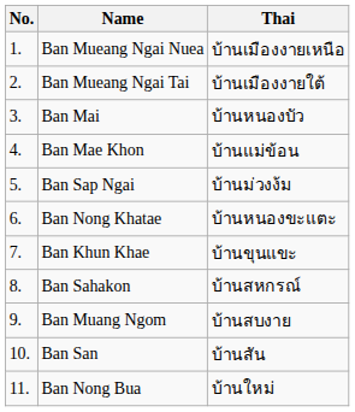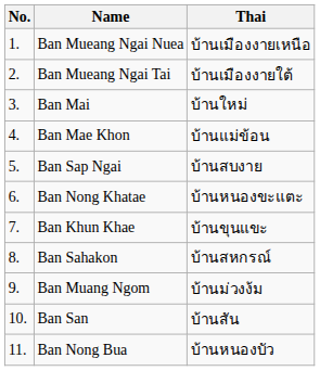 <table class="wikitable sortable">
 <tr>
 <th>No.</th>
 <th>Name</th>
 <th>Thai</th>
 </tr>
 <tr>
 <td>1.</td>
 <td>Ban Mueang Ngai Nuea</td>
 <td>บ้านเมืองงายเหนือ</td>
 </tr>
 <tr>
 <td>2.</td>
 <td>Ban Mueang Ngai Tai</td>
 <td>บ้านเมืองงายใต้</td>
 </tr>
 <tr>
 <td>3.</td>
 <td>Ban Mai</td>
-<td>บ้านหนองบัว</td>
+<td>บ้านใหม่</td>
 </tr>
 <tr>
 <td>4.</td>
 <td>Ban Mae Khon</td>
 <td>บ้านแม่ข้อน</td>
 </tr>
 <tr>
 <td>5.</td>
 <td>Ban Sap Ngai</td>
-<td>บ้านม่วงง้ม</td>
+<td>บ้านสบงาย</td>
 </tr>
 <tr>
 <td>6.</td>
 <td>Ban Nong Khatae</td>
 <td>บ้านหนองขะแตะ</td>
 </tr>
 <tr>
 <td>7.</td>
 <td>Ban Khun Khae</td>
 <td>บ้านขุนแขะ</td>
 </tr>
 <tr>
 <td>8.</td>
 <td>Ban Sahakon</td>
 <td>บ้านสหกรณ์</td>
 </tr>
 <tr>
 <td>9.</td>
 <td>Ban Muang Ngom</td>
-<td>บ้านสบงาย</td>
+<td>บ้านม่วงง้ม</td>
 </tr>
 <tr>
 <td>10.</td>
 <td>Ban San</td>
 <td>บ้านสัน</td>
 </tr>
 <tr>
 <td>11.</td>
 <td>Ban Nong Bua</td>
-<td>บ้านใหม่</td>
+<td>บ้านหนองบัว</td>
 </tr>
 </table>
